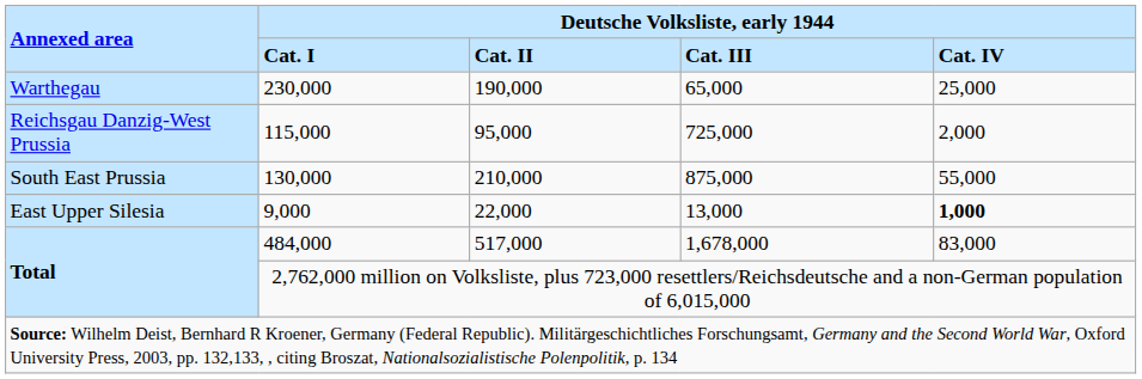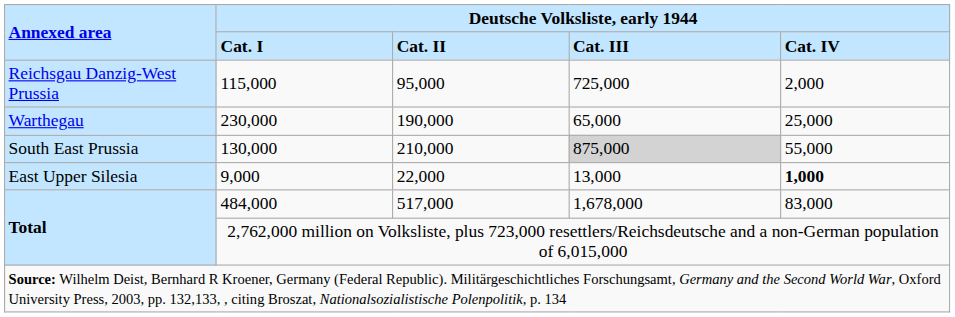 <table class=wikitable>
 <tr bgcolor="#C2E6FF">
 <td rowspan="2"><strong><a href='#'>Annexed area</a></strong></td>
 <td colspan="4" align="center"><strong>Deutsche Volksliste, early 1944</strong></td>
 </tr>
 <tr bgcolor="#C2E6FF">
 <td><strong>Cat. I</strong></td>
 <td><strong>Cat. II</strong></td>
 <td><strong>Cat. III</strong></td>
 <td><strong>Cat. IV</strong></td>
 </tr>
 <tr>
+<td bgcolor="#C2E6FF"><a href='#'>Reichsgau Danzig-West Prussia</a></td>
+<td>115,000</td>
+<td>95,000</td>
+<td>725,000</td>
+<td>2,000</td>
+</tr>
+<tr>
 <td bgcolor="#C2E6FF"><a href='#'>Warthegau</a></td>
 <td>230,000</td>
 <td>190,000</td>
 <td>65,000</td>
 <td>25,000</td>
 </tr>
 <tr>
-<td bgcolor="#C2E6FF"><a href='#'>Reichsgau Danzig-West Prussia</a></td>
-<td>115,000</td>
-<td>95,000</td>
-<td>725,000</td>
-<td>2,000</td>
-</tr>
-<tr>
 <td bgcolor="#C2E6FF">South East Prussia</td>
 <td>130,000</td>
 <td>210,000</td>
-<td>875,000</td>
+<td style="background: lightgrey;">875,000</td>
 <td>55,000</td>
 </tr>
 <tr>
 <td bgcolor="#C2E6FF">East Upper Silesia</td>
 <td>9,000</td>
 <td>22,000</td>
 <td>13,000</td>
 <td><strong>1,000</strong></td>
 </tr>
 <tr>
 <td bgcolor="#C2E6FF" rowspan="2"><strong>Total</strong></td>
 <td>484,000</td>
 <td>517,000</td>
 <td>1,678,000</td>
 <td>83,000</td>
 </tr>
 <tr>
 <td colspan="4" align="center">2,762,000 million on Volksliste, plus 723,000 resettlers/Reichsdeutsche and a non-German population of 6,015,000</td>
 </tr>
 <tr>
 <td colspan="5"><small><strong>Source:</strong> Wilhelm Deist, Bernhard R Kroener, Germany (Federal Republic). Militärgeschichtliches Forschungsamt, <em>Germany and the Second World War</em>, Oxford University Press, 2003, pp. 132,133, , citing Broszat, <em>Nationalsozialistische Polenpolitik</em>, p. 134</small></td>
 </tr>
 </table>
